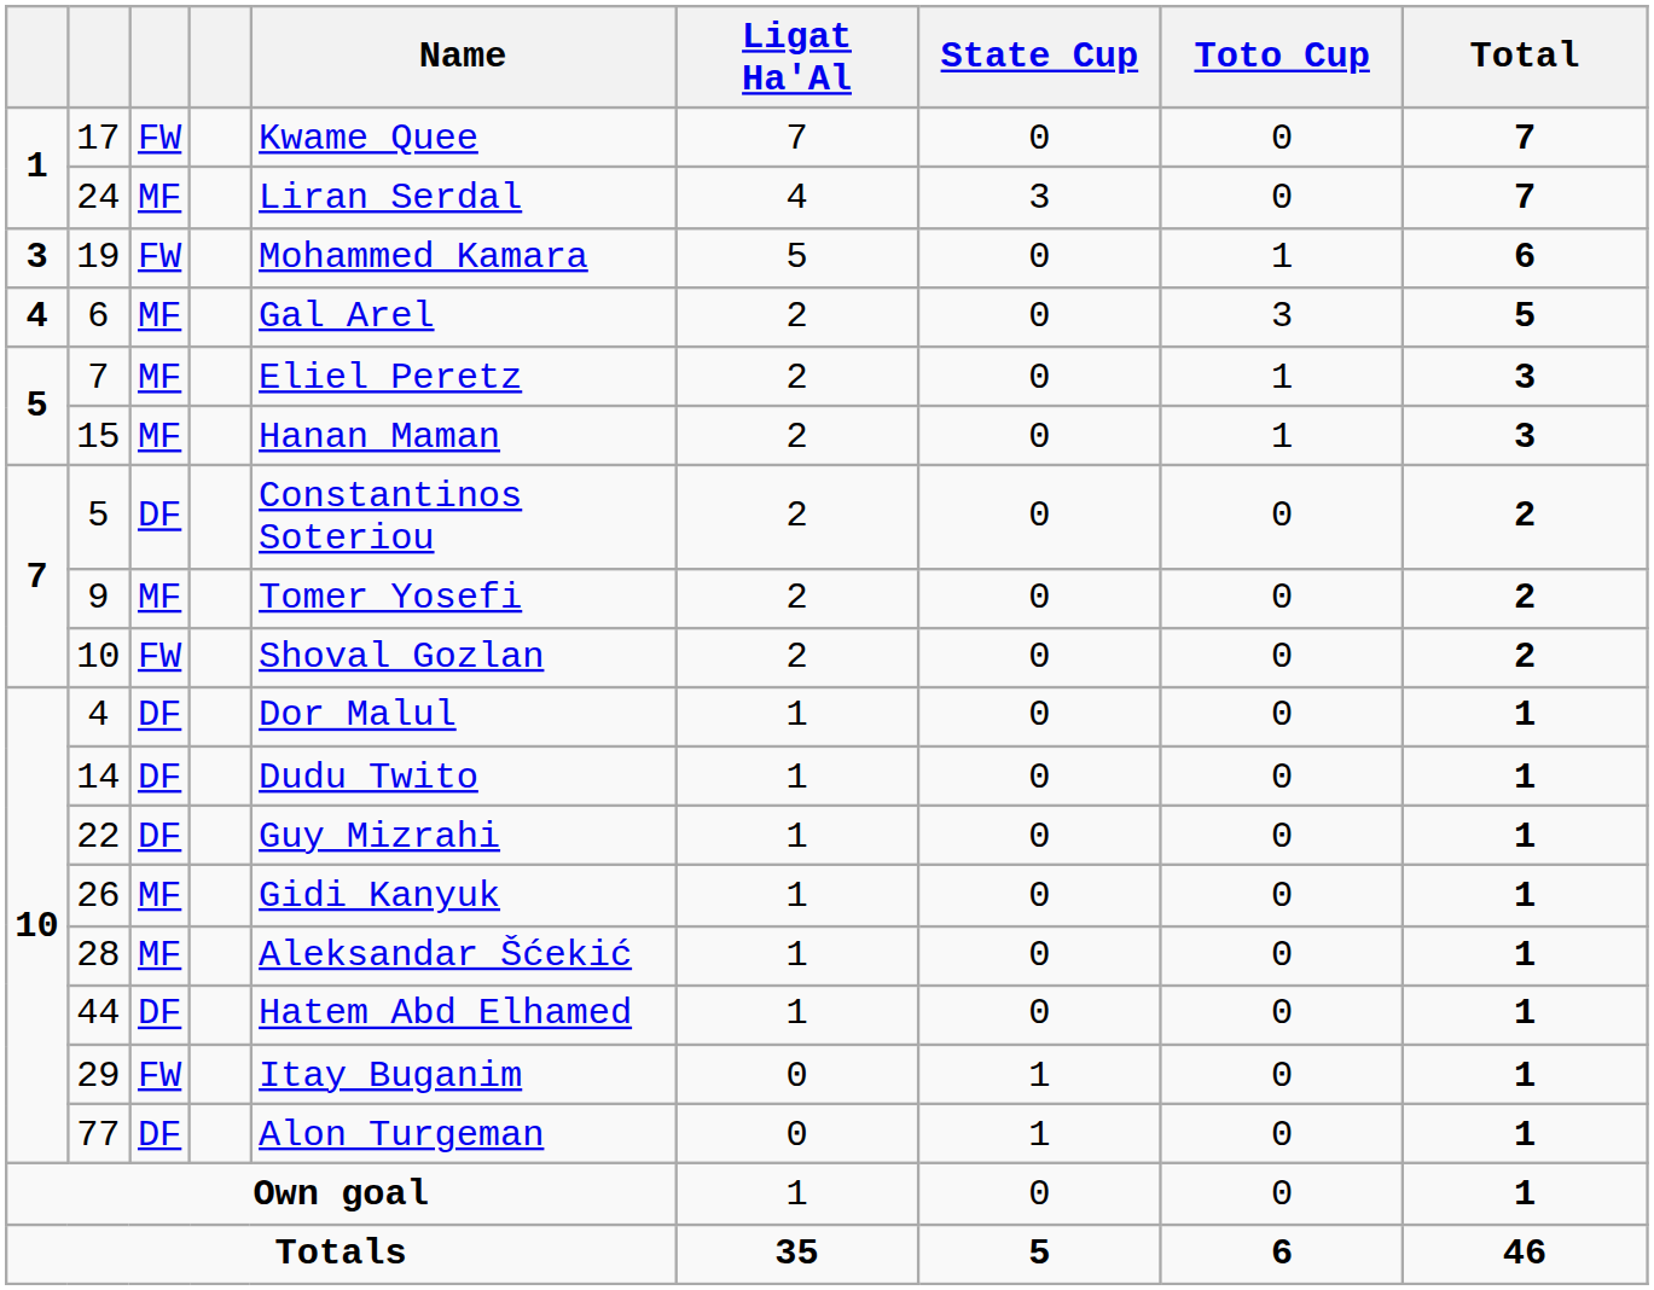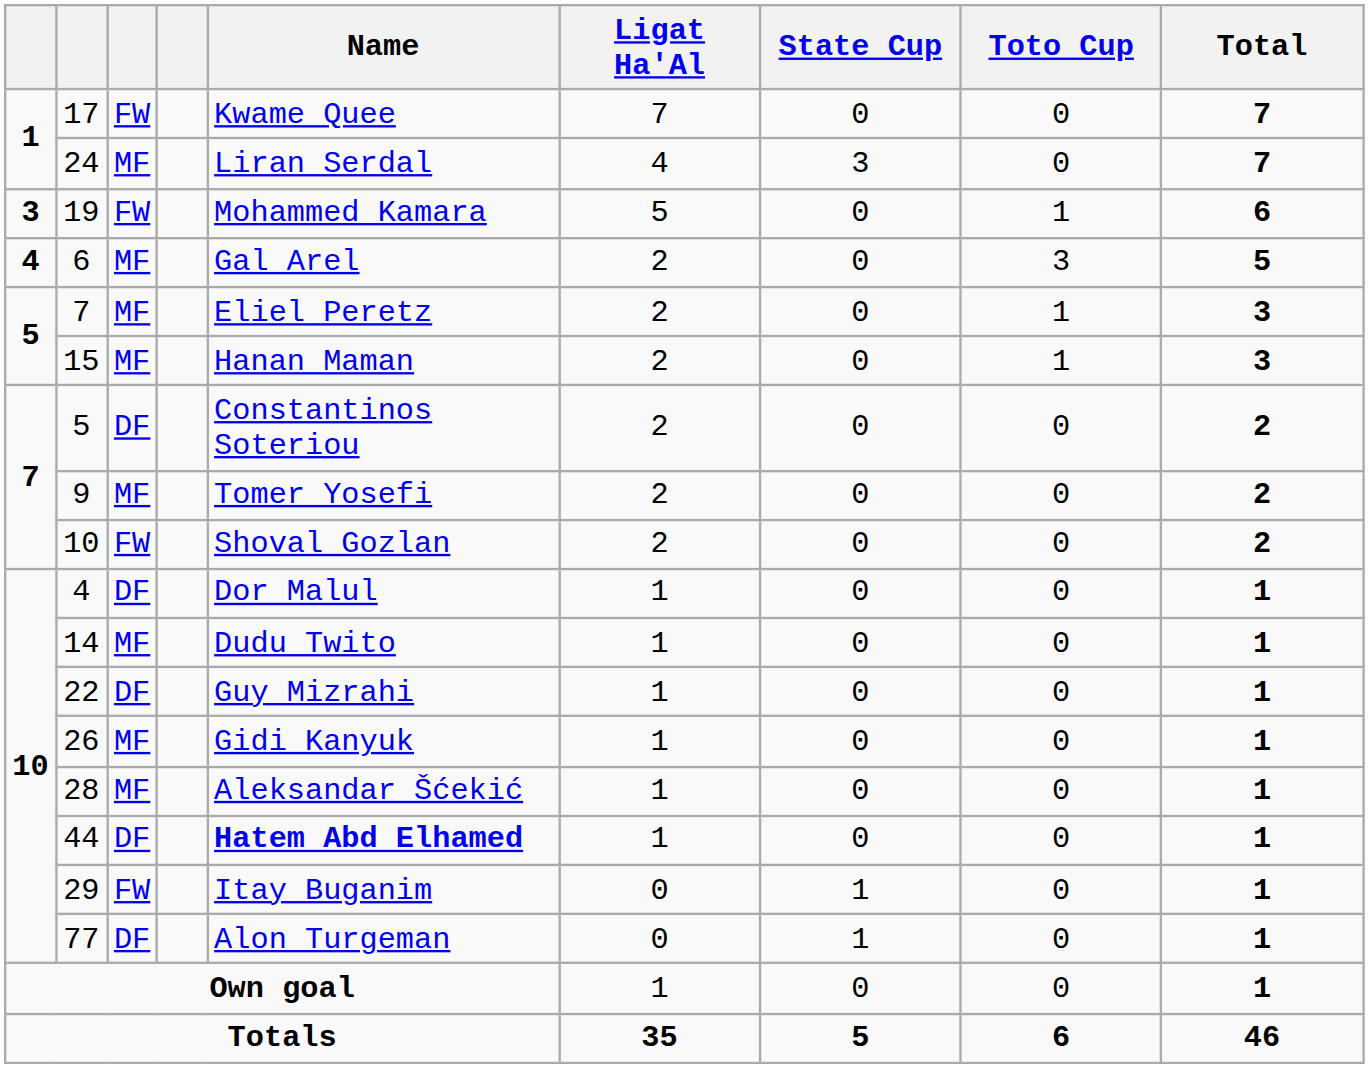 <table class="wikitable" style="text-align:center">
 <tr>
 <th width=15></th>
 <th width=15></th>
 <th width=15></th>
 <th width=15></th>
 <th width=145>Name</th>
 <th width=80><a href='#'>Ligat Ha'Al</a></th>
 <th width=80><a href='#'>State Cup</a></th>
 <th width=80><a href='#'>Toto Cup</a></th>
 <th width=80>Total</th>
 </tr>
 <tr>
 <td rowspan=2><strong>1</strong></td>
 <td>17</td>
 <td><a href='#'>FW</a></td>
 <td></td>
 <td align=left><a href='#'>Kwame Quee</a></td>
 <td>7</td>
 <td>0</td>
 <td>0</td>
 <td><strong>7</strong></td>
 </tr>
 <tr>
 <td>24</td>
 <td><a href='#'>MF</a></td>
 <td></td>
 <td align=left><a href='#'>Liran Serdal</a></td>
 <td>4</td>
 <td>3</td>
 <td>0</td>
 <td><strong>7</strong></td>
 </tr>
 <tr>
 <td><strong>3</strong></td>
 <td>19</td>
 <td><a href='#'>FW</a></td>
 <td></td>
 <td align=left><a href='#'>Mohammed Kamara</a></td>
 <td>5</td>
 <td>0</td>
 <td>1</td>
 <td><strong>6</strong></td>
 </tr>
 <tr>
 <td><strong>4</strong></td>
 <td>6</td>
 <td><a href='#'>MF</a></td>
 <td></td>
 <td align=left><a href='#'>Gal Arel</a></td>
 <td>2</td>
 <td>0</td>
 <td>3</td>
 <td><strong>5</strong></td>
 </tr>
 <tr>
 <td rowspan=2><strong>5</strong></td>
 <td>7</td>
 <td><a href='#'>MF</a></td>
 <td></td>
 <td align=left><a href='#'>Eliel Peretz</a></td>
 <td>2</td>
 <td>0</td>
 <td>1</td>
 <td><strong>3</strong></td>
 </tr>
 <tr>
 <td>15</td>
 <td><a href='#'>MF</a></td>
 <td></td>
 <td align=left><a href='#'>Hanan Maman</a></td>
 <td>2</td>
 <td>0</td>
 <td>1</td>
 <td><strong>3</strong></td>
 </tr>
 <tr>
 <td rowspan=3><strong>7</strong></td>
 <td>5</td>
 <td><a href='#'>DF</a></td>
 <td></td>
 <td align=left><a href='#'>Constantinos Soteriou</a></td>
 <td>2</td>
 <td>0</td>
 <td>0</td>
 <td><strong>2</strong></td>
 </tr>
 <tr>
 <td>9</td>
 <td><a href='#'>MF</a></td>
 <td></td>
 <td align=left><a href='#'>Tomer Yosefi</a></td>
 <td>2</td>
 <td>0</td>
 <td>0</td>
 <td><strong>2</strong></td>
 </tr>
 <tr>
 <td>10</td>
 <td><a href='#'>FW</a></td>
 <td></td>
 <td align=left><a href='#'>Shoval Gozlan</a></td>
 <td>2</td>
 <td>0</td>
 <td>0</td>
 <td><strong>2</strong></td>
 </tr>
 <tr>
 <td rowspan=8><strong>10</strong></td>
 <td>4</td>
 <td><a href='#'>DF</a></td>
 <td></td>
 <td align=left><a href='#'>Dor Malul</a></td>
 <td>1</td>
 <td>0</td>
 <td>0</td>
 <td><strong>1</strong></td>
 </tr>
 <tr>
 <td>14</td>
-<td><a href='#'>DF</a></td>
+<td><a href='#'>MF</a></td>
 <td></td>
 <td align=left><a href='#'>Dudu Twito</a></td>
 <td>1</td>
 <td>0</td>
 <td>0</td>
 <td><strong>1</strong></td>
 </tr>
 <tr>
 <td>22</td>
 <td><a href='#'>DF</a></td>
 <td></td>
 <td align=left><a href='#'>Guy Mizrahi</a></td>
 <td>1</td>
 <td>0</td>
 <td>0</td>
 <td><strong>1</strong></td>
 </tr>
 <tr>
 <td>26</td>
 <td><a href='#'>MF</a></td>
 <td></td>
 <td align=left><a href='#'>Gidi Kanyuk</a></td>
 <td>1</td>
 <td>0</td>
 <td>0</td>
 <td><strong>1</strong></td>
 </tr>
 <tr>
 <td>28</td>
 <td><a href='#'>MF</a></td>
 <td></td>
 <td align=left><a href='#'>Aleksandar Šćekić</a></td>
 <td>1</td>
 <td>0</td>
 <td>0</td>
 <td><strong>1</strong></td>
 </tr>
 <tr>
 <td>44</td>
 <td><a href='#'>DF</a></td>
 <td></td>
-<td align=left><a href='#'>Hatem Abd Elhamed</a></td>
+<td align=left><strong><a href='#'>Hatem Abd Elhamed</a></strong></td>
 <td>1</td>
 <td>0</td>
 <td>0</td>
 <td><strong>1</strong></td>
 </tr>
 <tr>
 <td>29</td>
 <td><a href='#'>FW</a></td>
 <td></td>
 <td align=left><a href='#'>Itay Buganim</a></td>
 <td>0</td>
 <td>1</td>
 <td>0</td>
 <td><strong>1</strong></td>
 </tr>
 <tr>
 <td>77</td>
 <td><a href='#'>DF</a></td>
 <td></td>
 <td align=left><a href='#'>Alon Turgeman</a></td>
 <td>0</td>
 <td>1</td>
 <td>0</td>
 <td><strong>1</strong></td>
 </tr>
 <tr>
 <td colspan=5><strong>Own goal</strong></td>
 <td>1</td>
 <td>0</td>
 <td>0</td>
 <td><strong>1</strong></td>
 </tr>
 <tr>
 <td colspan=5><strong>Totals</strong></td>
 <td><strong>35</strong></td>
 <td><strong>5</strong></td>
 <td><strong>6</strong></td>
 <td><strong>46</strong></td>
 </tr>
 </table>
